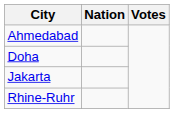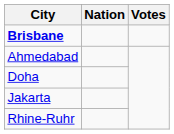 <table class="wikitable">
 <tr>
 <th>City</th>
 <th>Nation</th>
 <th>Votes</th>
+</tr>
+<tr>
+<td><strong><a href='#'>Brisbane</a></strong></td>
+<td></td>
+<td><strong></strong></td>
 </tr>
 <tr>
 <td><a href='#'>Ahmedabad</a></td>
 <td></td>
 <td rowspan="4"></td>
 </tr>
 <tr>
 <td><a href='#'>Doha</a></td>
 <td></td>
 </tr>
 <tr>
 <td><a href='#'>Jakarta</a></td>
 <td></td>
 </tr>
 <tr>
 <td><a href='#'>Rhine-Ruhr</a></td>
 <td></td>
 </tr>
 </table>
